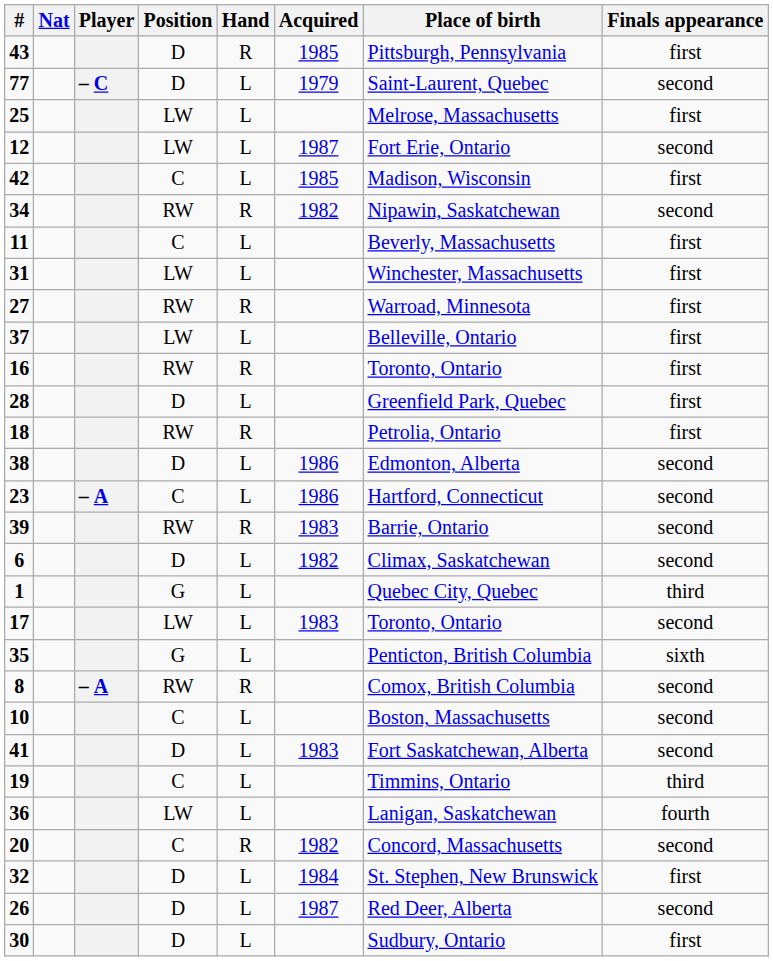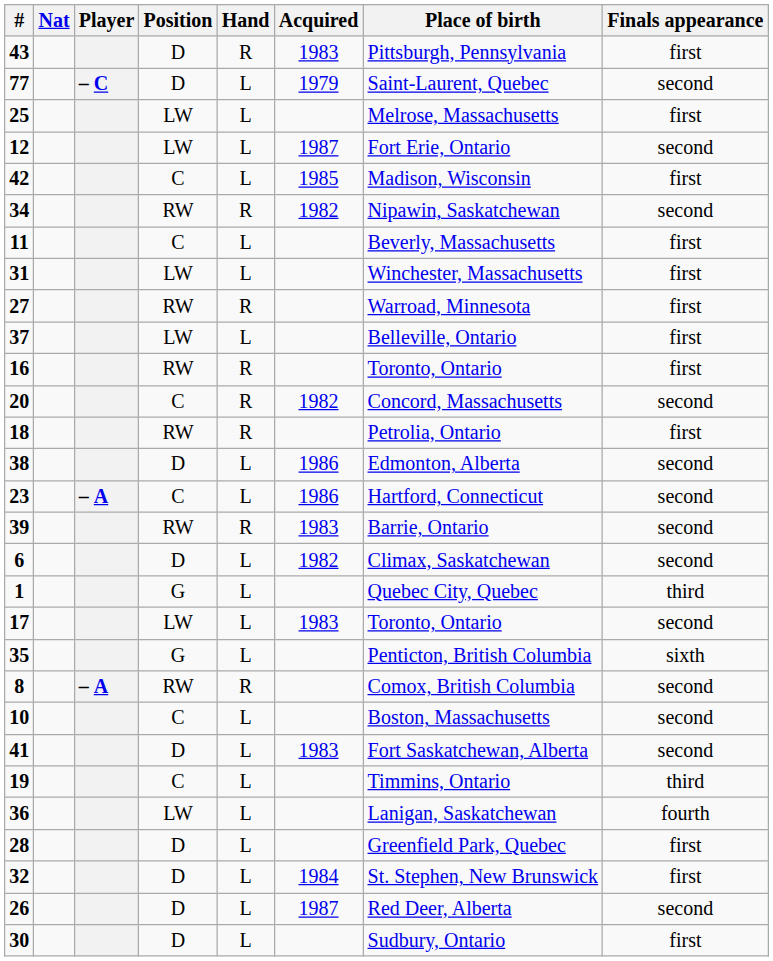 <table class="sortable wikitable plainrowheaders" style="text-align:center;">
 <tr style="background:#ddd;">
 <th scope="col">#</th>
 <th scope="col"><a href='#'>Nat</a></th>
 <th scope="col">Player</th>
 <th scope="col">Position</th>
 <th scope="col">Hand</th>
 <th scope="col">Acquired</th>
 <th scope="col" class="unsortable">Place of birth</th>
 <th scope="col" class="unsortable">Finals appearance</th>
 </tr>
 <tr>
 <td><strong>43</strong></td>
 <td></td>
 <th scope="row" style="text-align:left;"></th>
 <td>D</td>
 <td>R</td>
-<td><a href='#'>1985</a></td>
+<td><a href='#'>1983</a></td>
 <td style="text-align:left;"><a href='#'>Pittsburgh, Pennsylvania</a></td>
 <td>first</td>
 </tr>
 <tr>
 <td><strong>77</strong></td>
 <td></td>
 <th scope="row" style="text-align:left;"> – <strong><a href='#'>C</a></strong></th>
 <td>D</td>
 <td>L</td>
 <td><a href='#'>1979</a></td>
 <td style="text-align:left;"><a href='#'>Saint-Laurent, Quebec</a></td>
 <td>second </td>
 </tr>
 <tr>
 <td><strong>25</strong></td>
 <td></td>
 <th scope="row" style="text-align:left;"></th>
 <td>LW</td>
 <td>L</td>
 <td></td>
 <td style="text-align:left;"><a href='#'>Melrose, Massachusetts</a></td>
 <td>first</td>
 </tr>
 <tr>
 <td><strong>12</strong></td>
 <td></td>
 <th scope="row" style="text-align:left;"></th>
 <td>LW</td>
 <td>L</td>
 <td><a href='#'>1987</a></td>
 <td style="text-align:left;"><a href='#'>Fort Erie, Ontario</a></td>
 <td>second </td>
 </tr>
 <tr>
 <td><strong>42</strong></td>
 <td></td>
 <th scope="row" style="text-align:left;"></th>
 <td>C</td>
 <td>L</td>
 <td><a href='#'>1985</a></td>
 <td style="text-align:left;"><a href='#'>Madison, Wisconsin</a></td>
 <td>first</td>
 </tr>
 <tr>
 <td><strong>34</strong></td>
 <td></td>
 <th scope="row" style="text-align:left;"></th>
 <td>RW</td>
 <td>R</td>
 <td><a href='#'>1982</a></td>
 <td style="text-align:left;"><a href='#'>Nipawin, Saskatchewan</a></td>
 <td>second </td>
 </tr>
 <tr>
 <td><strong>11</strong></td>
 <td></td>
 <th scope="row" style="text-align:left;"></th>
 <td>C</td>
 <td>L</td>
 <td></td>
 <td style="text-align:left;"><a href='#'>Beverly, Massachusetts</a></td>
 <td>first</td>
 </tr>
 <tr>
 <td><strong>31</strong></td>
 <td></td>
 <th scope="row" style="text-align:left;"></th>
 <td>LW</td>
 <td>L</td>
 <td></td>
 <td style="text-align:left;"><a href='#'>Winchester, Massachusetts</a></td>
 <td>first</td>
 </tr>
 <tr>
 <td><strong>27</strong></td>
 <td></td>
 <th scope="row" style="text-align:left;"></th>
 <td>RW</td>
 <td>R</td>
 <td></td>
 <td style="text-align:left;"><a href='#'>Warroad, Minnesota</a></td>
 <td>first</td>
 </tr>
 <tr>
 <td><strong>37</strong></td>
 <td></td>
 <th scope="row" style="text-align:left;"></th>
 <td>LW</td>
 <td>L</td>
 <td></td>
 <td style="text-align:left;"><a href='#'>Belleville, Ontario</a></td>
 <td>first</td>
 </tr>
 <tr>
 <td><strong>16</strong></td>
 <td></td>
 <th scope="row" style="text-align:left;"></th>
 <td>RW</td>
 <td>R</td>
 <td></td>
 <td style="text-align:left;"><a href='#'>Toronto, Ontario</a></td>
 <td>first</td>
 </tr>
 <tr>
-<td><strong>28</strong></td>
+<td><strong>20</strong></td>
 <td></td>
 <th scope="row" style="text-align:left;"></th>
-<td>D</td>
-<td>L</td>
-<td></td>
-<td style="text-align:left;"><a href='#'>Greenfield Park, Quebec</a></td>
-<td>first</td>
+<td>C</td>
+<td>R</td>
+<td><a href='#'>1982</a></td>
+<td style="text-align:left;"><a href='#'>Concord, Massachusetts</a></td>
+<td>second </td>
 </tr>
 <tr>
 <td><strong>18</strong></td>
 <td></td>
 <th scope="row" style="text-align:left;"></th>
 <td>RW</td>
 <td>R</td>
 <td></td>
 <td style="text-align:left;"><a href='#'>Petrolia, Ontario</a></td>
 <td>first</td>
 </tr>
 <tr>
 <td><strong>38</strong></td>
 <td></td>
 <th scope="row" style="text-align:left;"></th>
 <td>D</td>
 <td>L</td>
 <td><a href='#'>1986</a></td>
 <td style="text-align:left;"><a href='#'>Edmonton, Alberta</a></td>
 <td>second </td>
 </tr>
 <tr>
 <td><strong>23</strong></td>
 <td></td>
 <th scope="row" style="text-align:left;"> – <strong><a href='#'>A</a></strong></th>
 <td>C</td>
 <td>L</td>
 <td><a href='#'>1986</a></td>
 <td style="text-align:left;"><a href='#'>Hartford, Connecticut</a></td>
 <td>second </td>
 </tr>
 <tr>
 <td><strong>39</strong></td>
 <td></td>
 <th scope="row" style="text-align:left;"></th>
 <td>RW</td>
 <td>R</td>
 <td><a href='#'>1983</a></td>
 <td style="text-align:left;"><a href='#'>Barrie, Ontario</a></td>
 <td>second </td>
 </tr>
 <tr>
 <td><strong>6</strong></td>
 <td></td>
 <th scope="row" style="text-align:left;"></th>
 <td>D</td>
 <td>L</td>
 <td><a href='#'>1982</a></td>
 <td style="text-align:left;"><a href='#'>Climax, Saskatchewan</a></td>
 <td>second </td>
 </tr>
 <tr>
 <td><strong>1</strong></td>
 <td></td>
 <th scope="row" style="text-align:left;"></th>
 <td>G</td>
 <td>L</td>
 <td></td>
 <td style="text-align:left;"><a href='#'>Quebec City, Quebec</a></td>
 <td>third </td>
 </tr>
 <tr>
 <td><strong>17</strong></td>
 <td></td>
 <th scope="row" style="text-align:left;"></th>
 <td>LW</td>
 <td>L</td>
 <td><a href='#'>1983</a></td>
 <td style="text-align:left;"><a href='#'>Toronto, Ontario</a></td>
 <td>second </td>
 </tr>
 <tr>
 <td><strong>35</strong></td>
 <td></td>
 <th scope="row" style="text-align:left;"></th>
 <td>G</td>
 <td>L</td>
 <td></td>
 <td style="text-align:left;"><a href='#'>Penticton, British Columbia</a></td>
 <td>sixth </td>
 </tr>
 <tr>
 <td><strong>8</strong></td>
 <td></td>
 <th scope="row" style="text-align:left;"> – <strong><a href='#'>A</a></strong></th>
 <td>RW</td>
 <td>R</td>
 <td></td>
 <td style="text-align:left;"><a href='#'>Comox, British Columbia</a></td>
 <td>second </td>
 </tr>
 <tr>
 <td><strong>10</strong></td>
 <td></td>
 <th scope="row" style="text-align:left;"></th>
 <td>C</td>
 <td>L</td>
 <td></td>
 <td style="text-align:left;"><a href='#'>Boston, Massachusetts</a></td>
 <td>second </td>
 </tr>
 <tr>
 <td><strong>41</strong></td>
 <td></td>
 <th scope="row" style="text-align:left;"></th>
 <td>D</td>
 <td>L</td>
 <td><a href='#'>1983</a></td>
 <td style="text-align:left;"><a href='#'>Fort Saskatchewan, Alberta</a></td>
 <td>second </td>
 </tr>
 <tr>
 <td><strong>19</strong></td>
 <td></td>
 <th scope="row" style="text-align:left;"></th>
 <td>C</td>
 <td>L</td>
 <td></td>
 <td style="text-align:left;"><a href='#'>Timmins, Ontario</a></td>
 <td>third </td>
 </tr>
 <tr>
 <td><strong>36</strong></td>
 <td></td>
 <th scope="row" style="text-align:left;"></th>
 <td>LW</td>
 <td>L</td>
 <td></td>
 <td style="text-align:left;"><a href='#'>Lanigan, Saskatchewan</a></td>
 <td>fourth </td>
 </tr>
 <tr>
-<td><strong>20</strong></td>
+<td><strong>28</strong></td>
 <td></td>
 <th scope="row" style="text-align:left;"></th>
-<td>C</td>
-<td>R</td>
-<td><a href='#'>1982</a></td>
-<td style="text-align:left;"><a href='#'>Concord, Massachusetts</a></td>
-<td>second </td>
+<td>D</td>
+<td>L</td>
+<td></td>
+<td style="text-align:left;"><a href='#'>Greenfield Park, Quebec</a></td>
+<td>first</td>
 </tr>
 <tr>
 <td><strong>32</strong></td>
 <td></td>
 <th scope="row" style="text-align:left;"></th>
 <td>D</td>
 <td>L</td>
 <td><a href='#'>1984</a></td>
 <td style="text-align:left;"><a href='#'>St. Stephen, New Brunswick</a></td>
 <td>first</td>
 </tr>
 <tr>
 <td><strong>26</strong></td>
 <td></td>
 <th scope="row" style="text-align:left;"></th>
 <td>D</td>
 <td>L</td>
 <td><a href='#'>1987</a></td>
 <td style="text-align:left;"><a href='#'>Red Deer, Alberta</a></td>
 <td>second </td>
 </tr>
 <tr>
 <td><strong>30</strong></td>
 <td></td>
 <th scope="row" style="text-align:left;"></th>
 <td>D</td>
 <td>L</td>
 <td></td>
 <td style="text-align:left;"><a href='#'>Sudbury, Ontario</a></td>
 <td>first</td>
 </tr>
 </table>
